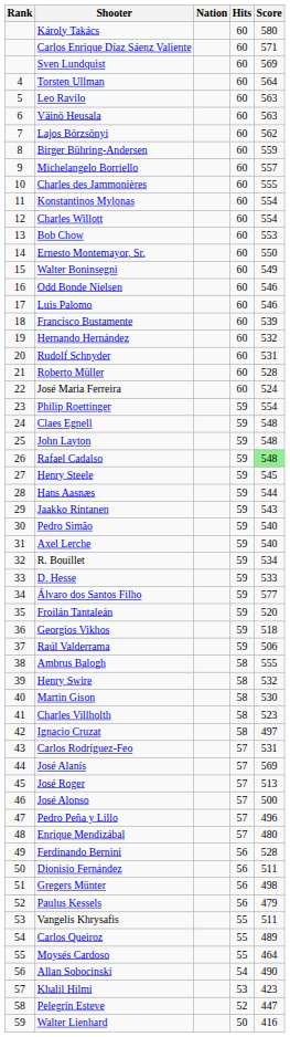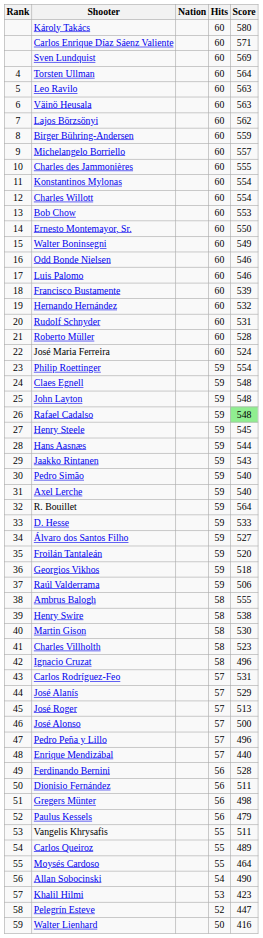 <table class="wikitable sortable" style="text-align:center">
 <tr>
 <th>Rank</th>
 <th>Shooter</th>
 <th>Nation</th>
 <th>Hits</th>
 <th>Score</th>
 </tr>
 <tr>
 <td></td>
 <td align=left><a href='#'>Károly Takács</a></td>
 <td align=left></td>
 <td>60</td>
 <td>580</td>
 </tr>
 <tr>
 <td></td>
 <td align=left><a href='#'>Carlos Enrique Díaz Sáenz Valiente</a></td>
 <td align=left></td>
 <td>60</td>
 <td>571</td>
 </tr>
 <tr>
 <td></td>
 <td align=left><a href='#'>Sven Lundquist</a></td>
 <td align=left></td>
 <td>60</td>
 <td>569</td>
 </tr>
 <tr>
 <td>4</td>
 <td align=left><a href='#'>Torsten Ullman</a></td>
 <td align=left></td>
 <td>60</td>
 <td>564</td>
 </tr>
 <tr>
 <td>5</td>
 <td align=left><a href='#'>Leo Ravilo</a></td>
 <td align=left></td>
 <td>60</td>
 <td>563</td>
 </tr>
 <tr>
 <td>6</td>
 <td align=left><a href='#'>Väinö Heusala</a></td>
 <td align=left></td>
 <td>60</td>
 <td>563</td>
 </tr>
 <tr>
 <td>7</td>
 <td align=left><a href='#'>Lajos Börzsönyi</a></td>
 <td align=left></td>
 <td>60</td>
 <td>562</td>
 </tr>
 <tr>
 <td>8</td>
 <td align=left><a href='#'>Birger Bühring-Andersen</a></td>
 <td align=left></td>
 <td>60</td>
 <td>559</td>
 </tr>
 <tr>
 <td>9</td>
 <td align=left><a href='#'>Michelangelo Borriello</a></td>
 <td align=left></td>
 <td>60</td>
 <td>557</td>
 </tr>
 <tr>
 <td>10</td>
 <td align=left><a href='#'>Charles des Jammonières</a></td>
 <td align=left></td>
 <td>60</td>
 <td>555</td>
 </tr>
 <tr>
 <td>11</td>
 <td align=left><a href='#'>Konstantinos Mylonas</a></td>
 <td align=left></td>
 <td>60</td>
 <td>554</td>
 </tr>
 <tr>
 <td>12</td>
 <td align=left><a href='#'>Charles Willott</a></td>
 <td align=left></td>
 <td>60</td>
 <td>554</td>
 </tr>
 <tr>
 <td>13</td>
 <td align=left><a href='#'>Bob Chow</a></td>
 <td align=left></td>
 <td>60</td>
 <td>553</td>
 </tr>
 <tr>
 <td>14</td>
 <td align=left><a href='#'>Ernesto Montemayor, Sr.</a></td>
 <td align=left></td>
 <td>60</td>
 <td>550</td>
 </tr>
 <tr>
 <td>15</td>
 <td align=left><a href='#'>Walter Boninsegni</a></td>
 <td align=left></td>
 <td>60</td>
 <td>549</td>
 </tr>
 <tr>
 <td>16</td>
 <td align=left><a href='#'>Odd Bonde Nielsen</a></td>
 <td align=left></td>
 <td>60</td>
 <td>546</td>
 </tr>
 <tr>
 <td>17</td>
 <td align=left><a href='#'>Luis Palomo</a></td>
 <td align=left></td>
 <td>60</td>
 <td>546</td>
 </tr>
 <tr>
 <td>18</td>
 <td align=left><a href='#'>Francisco Bustamente</a></td>
 <td align=left></td>
 <td>60</td>
 <td>539</td>
 </tr>
 <tr>
 <td>19</td>
 <td align=left><a href='#'>Hernando Hernández</a></td>
 <td align=left></td>
 <td>60</td>
 <td>532</td>
 </tr>
 <tr>
 <td>20</td>
 <td align=left><a href='#'>Rudolf Schnyder</a></td>
 <td align=left></td>
 <td>60</td>
 <td>531</td>
 </tr>
 <tr>
 <td>21</td>
 <td align=left><a href='#'>Roberto Müller</a></td>
 <td align=left></td>
 <td>60</td>
 <td>528</td>
 </tr>
 <tr>
 <td>22</td>
 <td align=left>José Maria Ferreira</td>
 <td align=left></td>
 <td>60</td>
 <td>524</td>
 </tr>
 <tr>
 <td>23</td>
 <td align=left><a href='#'>Philip Roettinger</a></td>
 <td align=left></td>
 <td>59</td>
 <td>554</td>
 </tr>
 <tr>
 <td>24</td>
 <td align=left><a href='#'>Claes Egnell</a></td>
 <td align=left></td>
 <td>59</td>
 <td>548</td>
 </tr>
 <tr>
 <td>25</td>
 <td align=left><a href='#'>John Layton</a></td>
 <td align=left></td>
 <td>59</td>
 <td>548</td>
 </tr>
 <tr>
 <td>26</td>
 <td align=left><a href='#'>Rafael Cadalso</a></td>
 <td align=left></td>
 <td>59</td>
 <td style="background: lightgreen;">548</td>
 </tr>
 <tr>
 <td>27</td>
 <td align=left><a href='#'>Henry Steele</a></td>
 <td align=left></td>
 <td>59</td>
 <td>545</td>
 </tr>
 <tr>
 <td>28</td>
 <td align=left><a href='#'>Hans Aasnæs</a></td>
 <td align=left></td>
 <td>59</td>
 <td>544</td>
 </tr>
 <tr>
 <td>29</td>
 <td align=left><a href='#'>Jaakko Rintanen</a></td>
 <td align=left></td>
 <td>59</td>
 <td>543</td>
 </tr>
 <tr>
 <td>30</td>
 <td align=left><a href='#'>Pedro Simão</a></td>
 <td align=left></td>
 <td>59</td>
 <td>540</td>
 </tr>
 <tr>
 <td>31</td>
 <td align=left><a href='#'>Axel Lerche</a></td>
 <td align=left></td>
 <td>59</td>
 <td>540</td>
 </tr>
 <tr>
 <td>32</td>
 <td align=left>R. Bouillet</td>
 <td align=left></td>
 <td>59</td>
-<td>534</td>
+<td>564</td>
 </tr>
 <tr>
 <td>33</td>
 <td align=left><a href='#'>D. Hesse</a></td>
 <td align=left></td>
 <td>59</td>
 <td>533</td>
 </tr>
 <tr>
 <td>34</td>
 <td align=left><a href='#'>Álvaro dos Santos Filho</a></td>
 <td align=left></td>
 <td>59</td>
-<td>577</td>
+<td>527</td>
 </tr>
 <tr>
 <td>35</td>
 <td align=left><a href='#'>Froilán Tantaleán</a></td>
 <td align=left></td>
 <td>59</td>
 <td>520</td>
 </tr>
 <tr>
 <td>36</td>
 <td align=left><a href='#'>Georgios Vikhos</a></td>
 <td align=left></td>
 <td>59</td>
 <td>518</td>
 </tr>
 <tr>
 <td>37</td>
 <td align=left><a href='#'>Raúl Valderrama</a></td>
 <td align=left></td>
 <td>59</td>
 <td>506</td>
 </tr>
 <tr>
 <td>38</td>
 <td align=left><a href='#'>Ambrus Balogh</a></td>
 <td align=left></td>
 <td>58</td>
 <td>555</td>
 </tr>
 <tr>
 <td>39</td>
 <td align=left><a href='#'>Henry Swire</a></td>
 <td align=left></td>
 <td>58</td>
-<td>532</td>
+<td>538</td>
 </tr>
 <tr>
 <td>40</td>
 <td align=left><a href='#'>Martin Gison</a></td>
 <td align=left></td>
 <td>58</td>
 <td>530</td>
 </tr>
 <tr>
 <td>41</td>
 <td align=left><a href='#'>Charles Villholth</a></td>
 <td align=left></td>
 <td>58</td>
 <td>523</td>
 </tr>
 <tr>
 <td>42</td>
 <td align=left><a href='#'>Ignacio Cruzat</a></td>
 <td align=left></td>
 <td>58</td>
-<td>497</td>
+<td>496</td>
 </tr>
 <tr>
 <td>43</td>
 <td align=left><a href='#'>Carlos Rodríguez-Feo</a></td>
 <td align=left></td>
 <td>57</td>
 <td>531</td>
 </tr>
 <tr>
 <td>44</td>
 <td align=left><a href='#'>José Alanís</a></td>
 <td align=left></td>
 <td>57</td>
-<td>569</td>
+<td>529</td>
 </tr>
 <tr>
 <td>45</td>
 <td align=left><a href='#'>José Roger</a></td>
 <td align=left></td>
 <td>57</td>
 <td>513</td>
 </tr>
 <tr>
 <td>46</td>
 <td align=left><a href='#'>José Alonso</a></td>
 <td align=left></td>
 <td>57</td>
 <td>500</td>
 </tr>
 <tr>
 <td>47</td>
 <td align=left><a href='#'>Pedro Peña y Lillo</a></td>
 <td align=left></td>
 <td>57</td>
 <td>496</td>
 </tr>
 <tr>
 <td>48</td>
 <td align=left><a href='#'>Enrique Mendizábal</a></td>
 <td align=left></td>
 <td>57</td>
-<td>480</td>
+<td>440</td>
 </tr>
 <tr>
 <td>49</td>
 <td align=left><a href='#'>Ferdinando Bernini</a></td>
 <td align=left></td>
 <td>56</td>
 <td>528</td>
 </tr>
 <tr>
 <td>50</td>
 <td align=left><a href='#'>Dionisio Fernández</a></td>
 <td align=left></td>
 <td>56</td>
 <td>511</td>
 </tr>
 <tr>
 <td>51</td>
 <td align=left><a href='#'>Gregers Münter</a></td>
 <td align=left></td>
 <td>56</td>
 <td>498</td>
 </tr>
 <tr>
 <td>52</td>
 <td align=left><a href='#'>Paulus Kessels</a></td>
 <td align=left></td>
 <td>56</td>
 <td>479</td>
 </tr>
 <tr>
 <td>53</td>
 <td align=left>Vangelis Khrysafis</td>
 <td align=left></td>
 <td>55</td>
 <td>511</td>
 </tr>
 <tr>
 <td>54</td>
 <td align=left><a href='#'>Carlos Queiroz</a></td>
 <td align=left></td>
 <td>55</td>
 <td>489</td>
 </tr>
 <tr>
 <td>55</td>
 <td align=left><a href='#'>Moysés Cardoso</a></td>
 <td align=left></td>
 <td>55</td>
 <td>464</td>
 </tr>
 <tr>
 <td>56</td>
 <td align=left><a href='#'>Allan Sobocinski</a></td>
 <td align=left></td>
 <td>54</td>
 <td>490</td>
 </tr>
 <tr>
 <td>57</td>
 <td align=left><a href='#'>Khalil Hilmi</a></td>
 <td align=left></td>
 <td>53</td>
 <td>423</td>
 </tr>
 <tr>
 <td>58</td>
 <td align=left><a href='#'>Pelegrín Esteve</a></td>
 <td align=left></td>
 <td>52</td>
 <td>447</td>
 </tr>
 <tr>
 <td>59</td>
 <td align=left><a href='#'>Walter Lienhard</a></td>
 <td align=left></td>
 <td>50</td>
 <td>416</td>
 </tr>
 </table>
